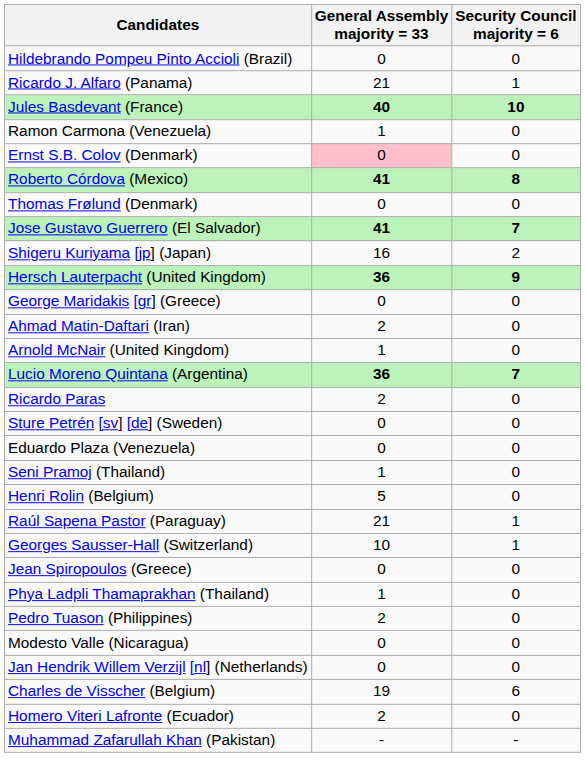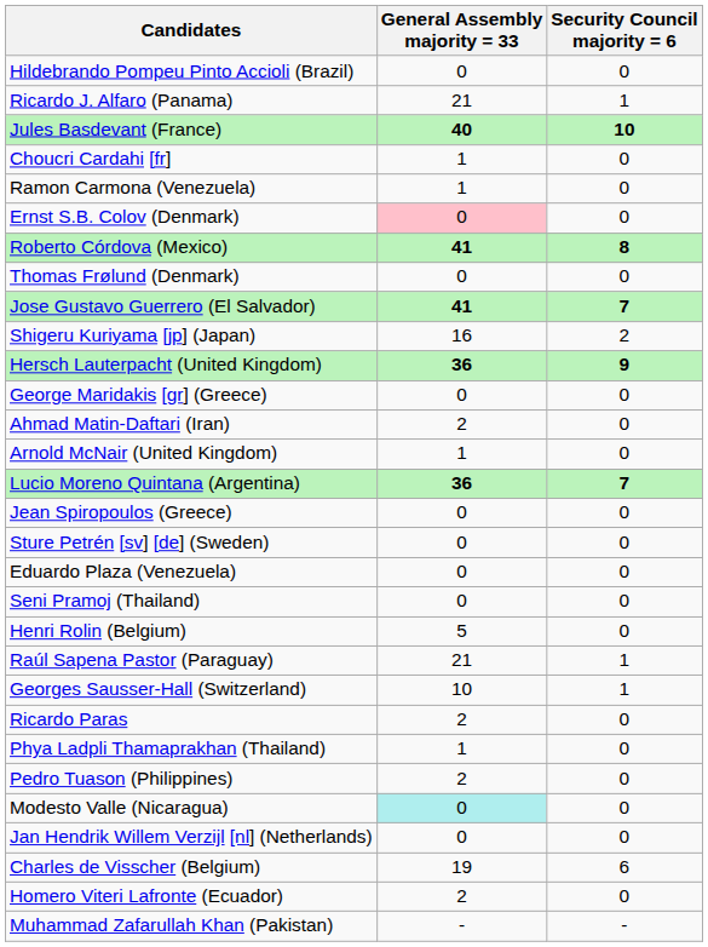 <table class="wikitable sortable" style="text-align:center">
 <tr>
 <th><strong>Candidates </strong></th>
 <th><strong>General Assembly</strong>  <br> majority = 33</th>
 <th><strong>Security Council</strong>  <br> majority = 6</th>
 </tr>
 <tr>
 <td style="text-align:left"> <a href='#'>Hildebrando Pompeu Pinto Accioli</a> (Brazil)</td>
 <td>0</td>
 <td>0</td>
 </tr>
 <tr>
 <td style="text-align:left"> <a href='#'>Ricardo J. Alfaro</a> (Panama)</td>
 <td>21</td>
 <td>1</td>
 </tr>
 <tr>
 <td style="text-align:left; background-color:#BBF3BB"> <a href='#'>Jules Basdevant</a> (France)</td>
 <td style="background-color:#BBF3BB"><strong>40</strong></td>
 <td style="background-color:#BBF3BB"><strong>10</strong></td>
+</tr>
+<tr>
+<td style="text-align:left"> <a href='#'>Choucri Cardahi</a> <a href='#'>[fr</a>]</td>
+<td>1</td>
+<td>0</td>
 </tr>
 <tr>
 <td style="text-align:left"> Ramon Carmona (Venezuela)</td>
 <td>1</td>
 <td>0</td>
 </tr>
 <tr>
 <td style="text-align:left"> <a href='#'>Ernst S.B. Colov</a> (Denmark)</td>
 <td style="background: pink;">0</td>
 <td>0</td>
 </tr>
 <tr>
 <td style="text-align:left; background-color:#BBF3BB"> <a href='#'>Roberto Córdova</a> (Mexico)</td>
 <td style="background-color:#BBF3BB"><strong>41</strong></td>
 <td style="background-color:#BBF3BB"><strong>8</strong></td>
 </tr>
 <tr>
 <td style="text-align:left"> <a href='#'>Thomas Frølund</a> (Denmark)</td>
 <td>0</td>
 <td>0</td>
 </tr>
 <tr>
 <td style="text-align:left; background-color:#BBF3BB"> <a href='#'>Jose Gustavo Guerrero</a> (El Salvador)</td>
 <td style="background-color:#BBF3BB"><strong>41</strong></td>
 <td style="background-color:#BBF3BB"><strong>7</strong></td>
 </tr>
 <tr>
 <td style="text-align:left"> <a href='#'>Shigeru Kuriyama</a> <a href='#'>[jp</a>] (Japan)</td>
 <td>16</td>
 <td>2</td>
 </tr>
 <tr>
 <td style="text-align:left; background-color:#BBF3BB"> <a href='#'>Hersch Lauterpacht</a> (United Kingdom)</td>
 <td style="background-color:#BBF3BB"><strong>36</strong></td>
 <td style="background-color:#BBF3BB"><strong>9</strong></td>
 </tr>
 <tr>
 <td style="text-align:left"> <a href='#'>George Maridakis</a> <a href='#'>[gr</a>] (Greece)</td>
 <td>0</td>
 <td>0</td>
 </tr>
 <tr>
 <td style="text-align:left"> <a href='#'>Ahmad Matin-Daftari</a> (Iran)</td>
 <td>2</td>
 <td>0</td>
 </tr>
 <tr>
 <td style="text-align:left"> <a href='#'>Arnold McNair</a> (United Kingdom)</td>
 <td>1</td>
 <td>0</td>
 </tr>
 <tr>
 <td style="text-align:left; background-color:#BBF3BB"> <a href='#'>Lucio Moreno Quintana</a> (Argentina)</td>
 <td style="background-color:#BBF3BB"><strong>36</strong></td>
 <td style="background-color:#BBF3BB"><strong>7</strong></td>
 </tr>
 <tr>
-<td style="text-align:left"> <a href='#'>Ricardo Paras</a></td>
-<td>2</td>
+<td style="text-align:left"> <a href='#'>Jean Spiropoulos</a> (Greece)</td>
+<td>0</td>
 <td>0</td>
 </tr>
 <tr>
 <td style="text-align:left"> <a href='#'>Sture Petrén</a> <a href='#'>[sv</a>] <a href='#'>[de</a>]  (Sweden)</td>
 <td>0</td>
 <td>0</td>
 </tr>
 <tr>
 <td style="text-align:left"> Eduardo Plaza (Venezuela)</td>
 <td>0</td>
 <td>0</td>
 </tr>
 <tr>
 <td style="text-align:left"> <a href='#'>Seni Pramoj</a> (Thailand)</td>
-<td>1</td>
+<td>0</td>
 <td>0</td>
 </tr>
 <tr>
 <td style="text-align:left"> <a href='#'>Henri Rolin</a> (Belgium)</td>
 <td>5</td>
 <td>0</td>
 </tr>
 <tr>
 <td style="text-align:left"> <a href='#'>Raúl Sapena Pastor</a> (Paraguay)</td>
 <td>21</td>
 <td>1</td>
 </tr>
 <tr>
 <td style="text-align:left"> <a href='#'>Georges Sausser-Hall</a> (Switzerland)</td>
 <td>10</td>
 <td>1</td>
 </tr>
 <tr>
-<td style="text-align:left"> <a href='#'>Jean Spiropoulos</a> (Greece)</td>
-<td>0</td>
+<td style="text-align:left"> <a href='#'>Ricardo Paras</a></td>
+<td>2</td>
 <td>0</td>
 </tr>
 <tr>
 <td style="text-align:left"> <a href='#'>Phya Ladpli Thamaprakhan</a> (Thailand)</td>
 <td>1</td>
 <td>0</td>
 </tr>
 <tr>
 <td style="text-align:left"> <a href='#'>Pedro Tuason</a> (Philippines)</td>
 <td>2</td>
 <td>0</td>
 </tr>
 <tr>
 <td style="text-align:left"> Modesto Valle (Nicaragua)</td>
-<td>0</td>
+<td style="background: paleturquoise;">0</td>
 <td>0</td>
 </tr>
 <tr>
 <td style="text-align:left"> <a href='#'>Jan Hendrik Willem Verzijl</a> <a href='#'>[nl</a>] (Netherlands)</td>
 <td>0</td>
 <td>0</td>
 </tr>
 <tr>
 <td style="text-align:left"> <a href='#'>Charles de Visscher</a> (Belgium)</td>
 <td>19</td>
 <td>6</td>
 </tr>
 <tr>
 <td style="text-align:left"> <a href='#'>Homero Viteri Lafronte</a> (Ecuador)</td>
 <td>2</td>
 <td>0</td>
 </tr>
 <tr>
 <td style="text-align:left"> <a href='#'>Muhammad Zafarullah Khan</a> (Pakistan)</td>
 <td>-</td>
 <td>-</td>
 </tr>
 </table>
